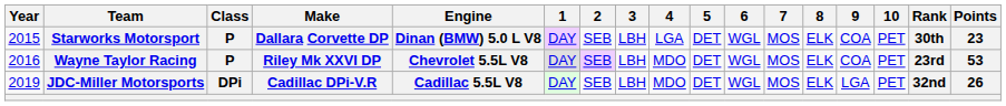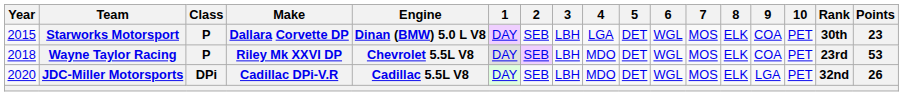 <table class="wikitable" style="text-align:center; font-size:85%">
 <tr>
 <th>Year</th>
 <th>Team</th>
 <th>Class</th>
 <th>Make</th>
 <th>Engine</th>
 <th>1</th>
 <th>2</th>
 <th>3</th>
 <th>4</th>
 <th>5</th>
 <th>6</th>
 <th>7</th>
 <th>8</th>
 <th>9</th>
 <th>10</th>
 <th>Rank</th>
 <th>Points</th>
 </tr>
 <tr>
 <td><a href='#'>2015</a></td>
 <th nowrap><a href='#'>Starworks Motorsport</a></th>
 <th>P</th>
 <th nowrap><a href='#'>Dallara</a> <a href='#'>Corvette DP</a></th>
 <th nowrap><a href='#'>Dinan</a> (<a href='#'>BMW</a>) 5.0 L V8</th>
 <td style="background:#EFCFFF;"><a href='#'>DAY</a><br></td>
 <td><a href='#'>SEB</a></td>
 <td><a href='#'>LBH</a></td>
 <td><a href='#'>LGA</a></td>
 <td><a href='#'>DET</a></td>
 <td><a href='#'>WGL</a></td>
 <td><a href='#'>MOS</a></td>
 <td><a href='#'>ELK</a></td>
 <td><a href='#'>COA</a></td>
 <td><a href='#'>PET</a></td>
 <th>30th</th>
 <th>23</th>
 </tr>
 <tr>
-<td><a href='#'>2016</a></td>
+<td><a href='#'>2018</a></td>
 <th nowrap><a href='#'>Wayne Taylor Racing</a></th>
 <th>P</th>
 <th nowrap><a href='#'>Riley Mk XXVI DP</a></th>
 <th nowrap><a href='#'>Chevrolet</a> 5.5L V8</th>
 <td style="background:#DFDFDF;"><a href='#'>DAY</a><br></td>
 <td style="background:#EFCFFF;"><a href='#'>SEB</a><br></td>
 <td><a href='#'>LBH</a></td>
 <td><a href='#'>MDO</a></td>
 <td><a href='#'>DET</a></td>
 <td><a href='#'>WGL</a></td>
 <td><a href='#'>MOS</a></td>
 <td><a href='#'>ELK</a></td>
 <td><a href='#'>COA</a></td>
 <td><a href='#'>PET</a></td>
 <th>23rd</th>
 <th>53</th>
 </tr>
 <tr>
-<td><a href='#'>2019</a></td>
+<td><a href='#'>2020</a></td>
 <th nowrap><a href='#'>JDC-Miller Motorsports</a></th>
 <th>DPi</th>
 <th nowrap><a href='#'>Cadillac DPi-V.R</a></th>
 <th nowrap><a href='#'>Cadillac</a> 5.5L V8</th>
 <td style="background:#DFFFDF;"><a href='#'>DAY</a><br></td>
 <td><a href='#'>SEB</a></td>
 <td><a href='#'>LBH</a></td>
 <td><a href='#'>MDO</a></td>
 <td><a href='#'>DET</a></td>
 <td><a href='#'>WGL</a></td>
 <td><a href='#'>MOS</a></td>
 <td><a href='#'>ELK</a></td>
 <td><a href='#'>LGA</a></td>
 <td><a href='#'>PET</a></td>
 <th>32nd</th>
 <th>26</th>
 </tr>
 <tr>
 <th colspan="17"></th>
 </tr>
 </table>
